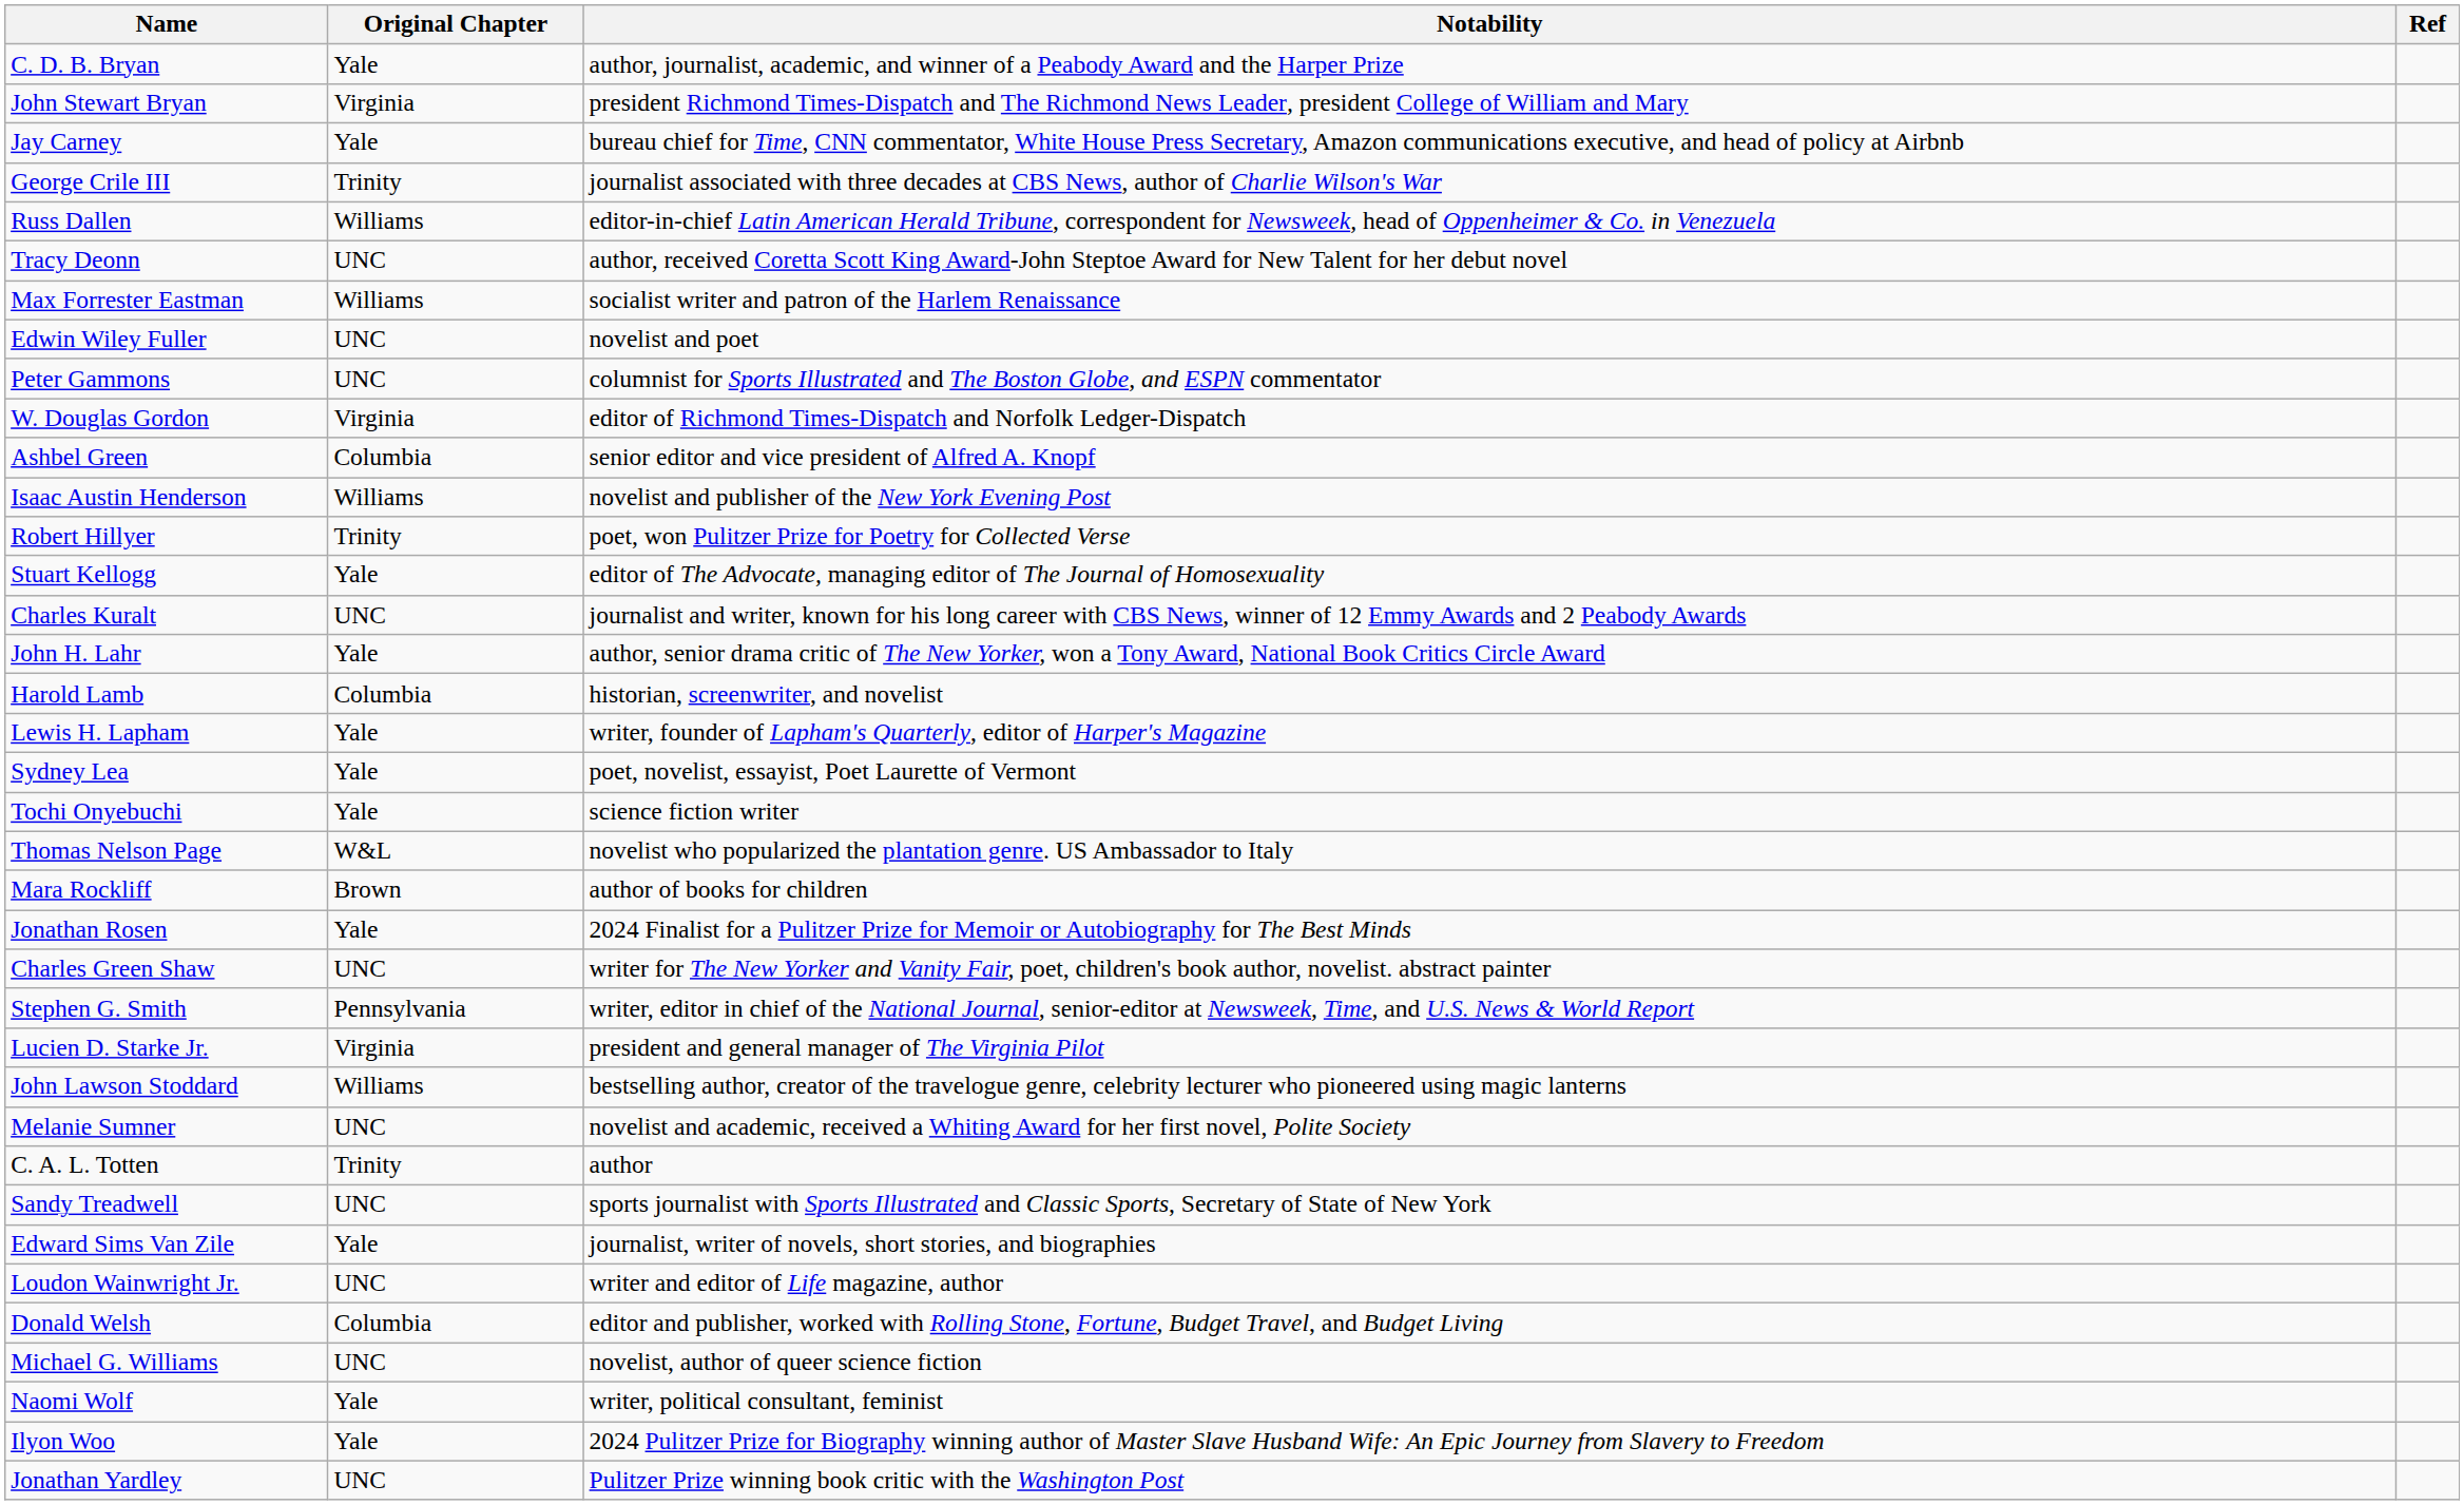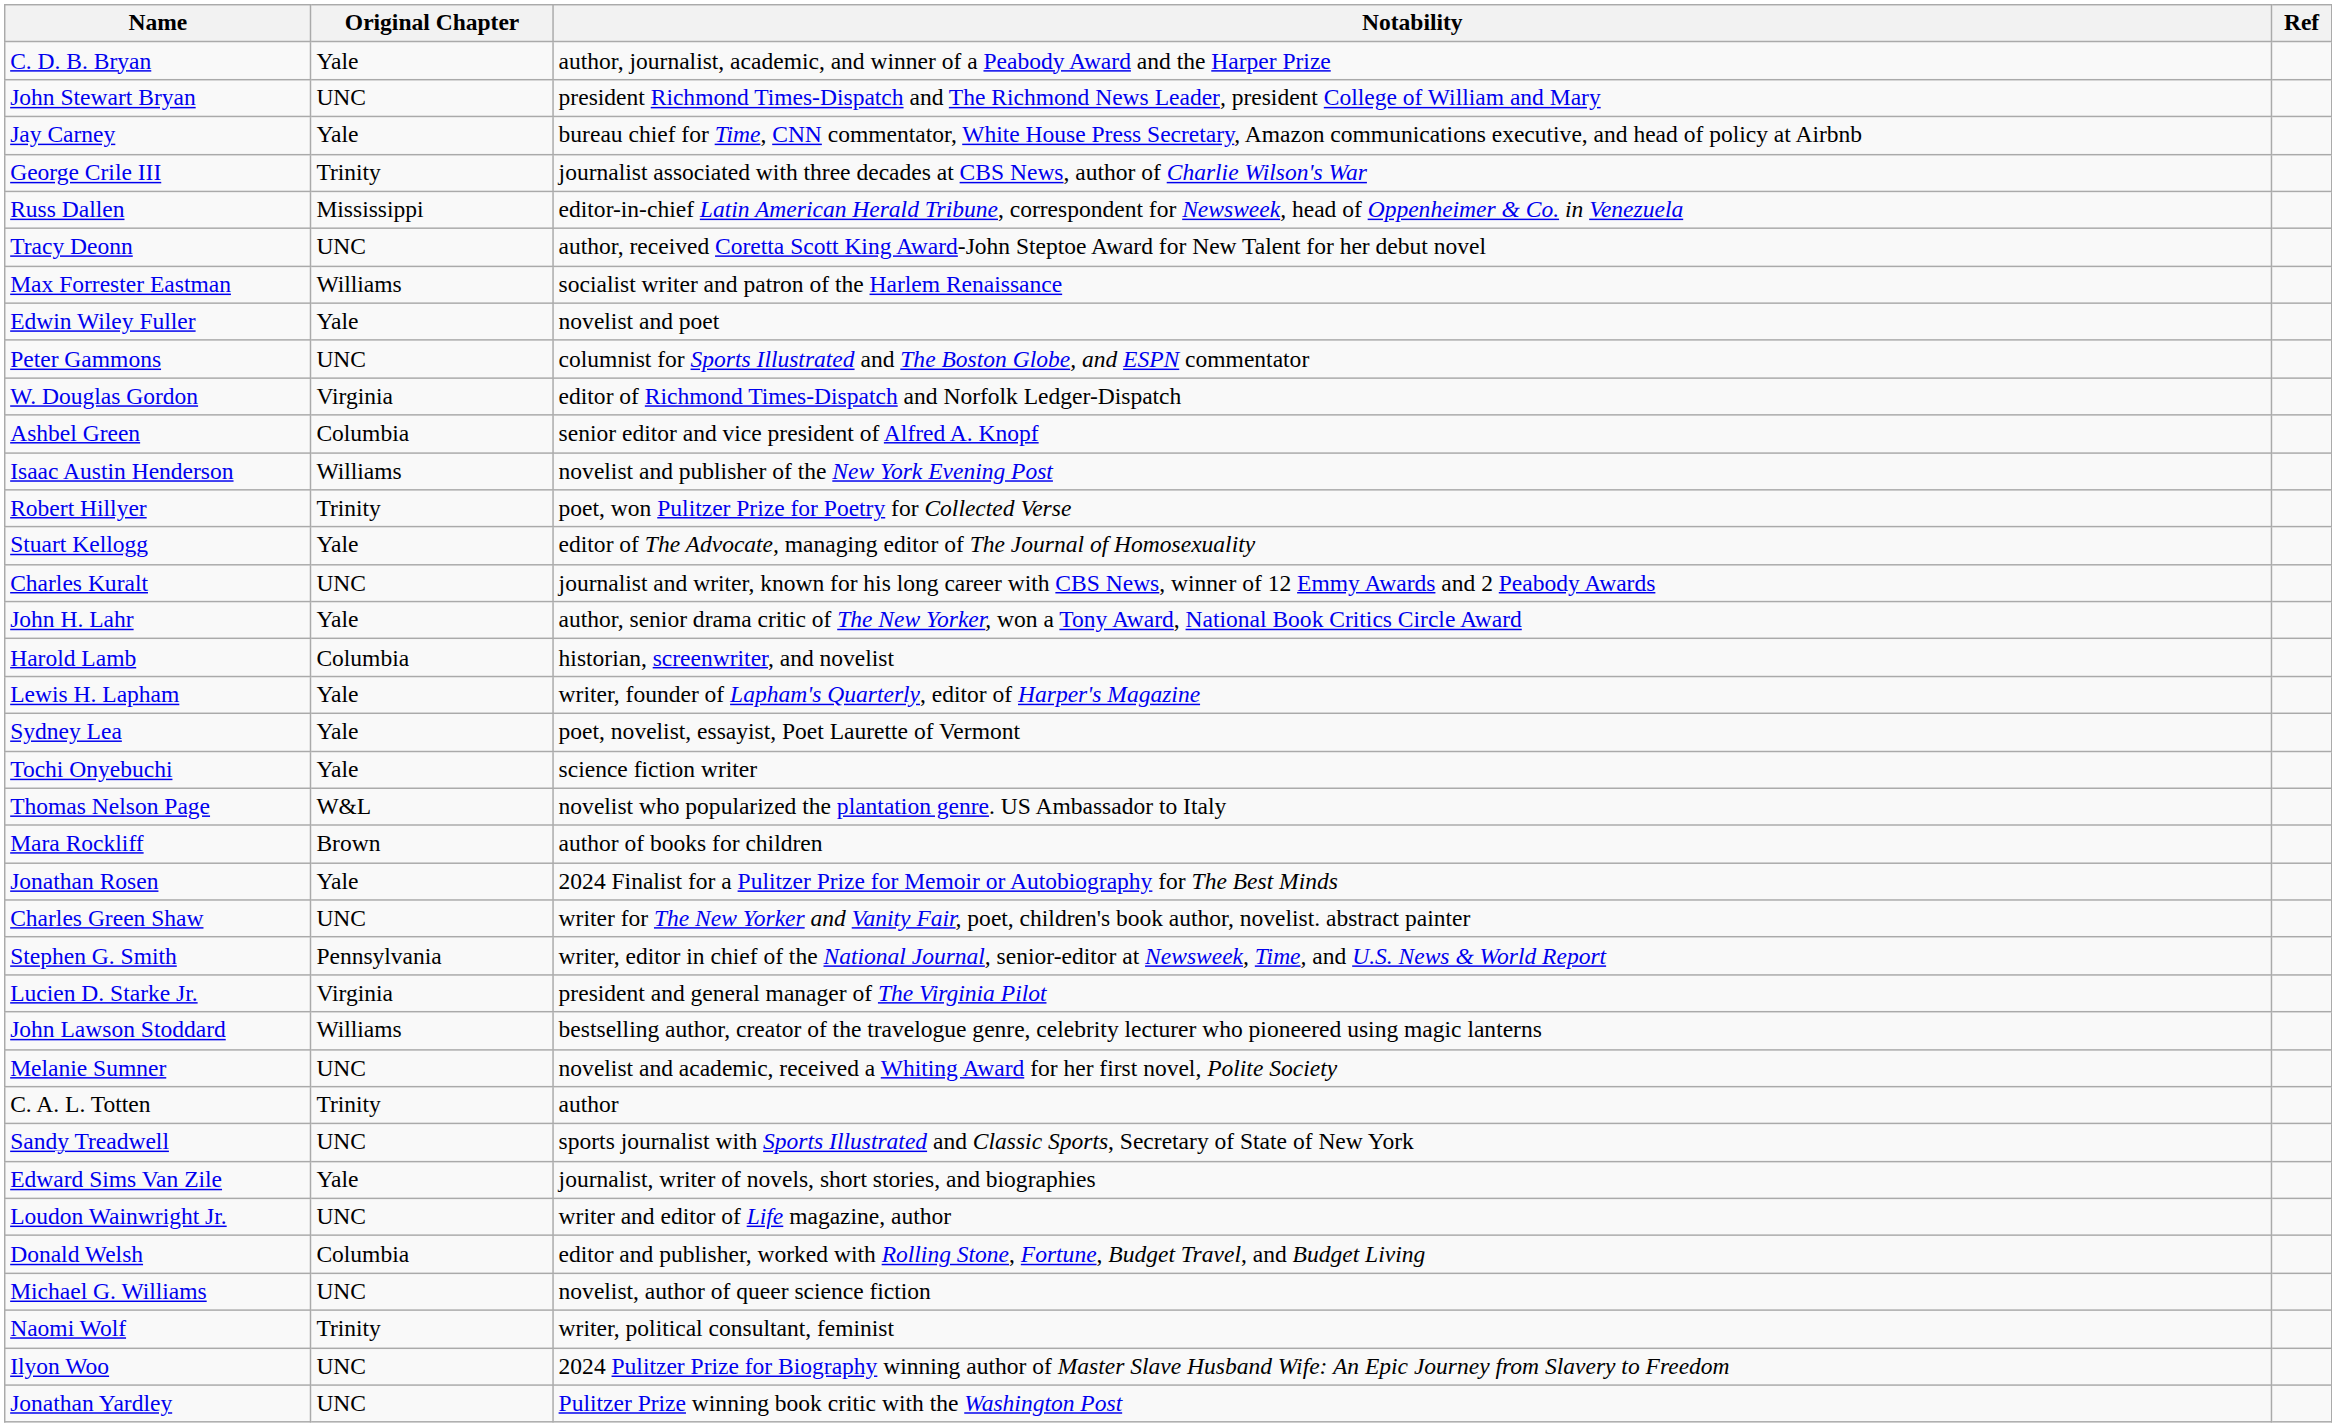 <table class="sortable wikitable" style="width:100%;">
 <tr>
 <th>Name</th>
 <th>Original Chapter</th>
 <th>Notability</th>
 <th>Ref</th>
 </tr>
 <tr>
 <td><a href='#'>C. D. B. Bryan</a></td>
 <td>Yale</td>
 <td>author, journalist, academic, and winner of a <a href='#'>Peabody Award</a> and the <a href='#'>Harper Prize</a></td>
 <td></td>
 </tr>
 <tr>
 <td><a href='#'>John Stewart Bryan</a></td>
-<td>Virginia</td>
+<td>UNC</td>
 <td>president <a href='#'>Richmond Times-Dispatch</a> and <a href='#'>The Richmond News Leader</a><em>,</em> president <a href='#'>College of William and Mary</a></td>
 <td></td>
 </tr>
 <tr>
 <td><a href='#'>Jay Carney</a></td>
 <td>Yale</td>
 <td>bureau chief for <a href='#'><em>Time</em></a>, <a href='#'>CNN</a> commentator, <a href='#'>White House Press Secretary</a>, Amazon communications executive, and head of policy at Airbnb</td>
 <td></td>
 </tr>
 <tr>
 <td><a href='#'>George Crile III</a></td>
 <td>Trinity</td>
 <td>journalist associated with three decades at <a href='#'>CBS News</a>, author of <a href='#'><em>Charlie Wilson's War</em></a></td>
 <td></td>
 </tr>
 <tr>
 <td><a href='#'>Russ Dallen</a></td>
-<td>Williams</td>
+<td>Mississippi</td>
 <td>editor-in-chief <em><a href='#'>Latin American Herald Tribune</a></em>, correspondent for <em><a href='#'>Newsweek</a>,</em> head of <em><a href='#'>Oppenheimer & Co.</a> in <a href='#'>Venezuela</a></em></td>
 <td></td>
 </tr>
 <tr>
 <td><a href='#'>Tracy Deonn</a></td>
 <td>UNC</td>
 <td>author, received <a href='#'>Coretta Scott King Award</a>-John Steptoe Award for New Talent for her debut novel</td>
 <td></td>
 </tr>
 <tr>
 <td><a href='#'>Max Forrester Eastman</a></td>
 <td>Williams</td>
 <td>socialist writer and patron of the <a href='#'>Harlem Renaissance</a></td>
 <td></td>
 </tr>
 <tr>
 <td><a href='#'>Edwin Wiley Fuller</a></td>
-<td>UNC</td>
+<td>Yale</td>
 <td>novelist and poet</td>
 <td></td>
 </tr>
 <tr>
 <td><a href='#'>Peter Gammons</a></td>
 <td>UNC</td>
 <td>columnist for <em><a href='#'>Sports Illustrated</a></em> and <em><a href='#'>The Boston Globe</a>, and <a href='#'>ESPN</a></em> commentator</td>
 <td></td>
 </tr>
 <tr>
 <td><a href='#'>W. Douglas Gordon</a></td>
 <td>Virginia</td>
 <td>editor of <a href='#'>Richmond Times-Dispatch</a> and Norfolk Ledger-Dispatch</td>
 <td></td>
 </tr>
 <tr>
 <td><a href='#'>Ashbel Green</a></td>
 <td>Columbia</td>
 <td>senior editor and vice president of <a href='#'>Alfred A. Knopf</a></td>
 <td></td>
 </tr>
 <tr>
 <td><a href='#'>Isaac Austin Henderson</a></td>
 <td>Williams</td>
 <td>novelist and publisher of the <em><a href='#'>New York Evening Post</a></em></td>
 <td></td>
 </tr>
 <tr>
 <td><a href='#'>Robert Hillyer</a></td>
 <td>Trinity</td>
 <td>poet, won <a href='#'>Pulitzer Prize for Poetry</a> for <em>Collected Verse</em></td>
 <td></td>
 </tr>
 <tr>
 <td><a href='#'>Stuart Kellogg</a></td>
 <td>Yale</td>
 <td>editor of <em>The Advocate,</em> managing editor of <em>The Journal of Homosexuality</em></td>
 <td></td>
 </tr>
 <tr>
 <td><a href='#'>Charles Kuralt</a></td>
 <td>UNC</td>
 <td>journalist and writer, known for his long career with <a href='#'>CBS News</a>, winner of 12 <a href='#'>Emmy Awards</a> and 2 <a href='#'>Peabody Awards</a></td>
 <td></td>
 </tr>
 <tr>
 <td><a href='#'>John H. Lahr</a></td>
 <td>Yale</td>
 <td>author, senior drama critic of <em><a href='#'>The New Yorker</a>,</em> won a <a href='#'>Tony Award</a>, <a href='#'>National Book Critics Circle Award</a></td>
 <td></td>
 </tr>
 <tr>
 <td><a href='#'>Harold Lamb</a></td>
 <td>Columbia</td>
 <td>historian, <a href='#'>screenwriter</a>, and novelist</td>
 <td></td>
 </tr>
 <tr>
 <td><a href='#'>Lewis H. Lapham</a></td>
 <td>Yale</td>
 <td>writer, founder of <em><a href='#'>Lapham's Quarterly</a></em>, editor of <em><a href='#'>Harper's Magazine</a></em></td>
 <td></td>
 </tr>
 <tr>
 <td><a href='#'>Sydney Lea</a></td>
 <td>Yale</td>
 <td>poet, novelist, essayist, Poet Laurette of Vermont</td>
 <td></td>
 </tr>
 <tr>
 <td><a href='#'>Tochi Onyebuchi</a></td>
 <td>Yale</td>
 <td>science fiction writer</td>
 <td></td>
 </tr>
 <tr>
 <td><a href='#'>Thomas Nelson Page</a></td>
 <td>W&L</td>
 <td>novelist who popularized the <a href='#'>plantation genre</a>. US Ambassador to Italy</td>
 <td></td>
 </tr>
 <tr>
 <td><a href='#'>Mara Rockliff</a></td>
 <td>Brown</td>
 <td>author of books for children</td>
 <td></td>
 </tr>
 <tr>
 <td><a href='#'>Jonathan Rosen</a></td>
 <td>Yale</td>
 <td>2024 Finalist for a <a href='#'>Pulitzer Prize for Memoir or Autobiography</a> for <em>The Best Minds</em></td>
 </tr>
 <tr>
 <td><a href='#'>Charles Green Shaw</a></td>
 <td>UNC</td>
 <td>writer for <em><a href='#'>The New Yorker</a> and</em> <em><a href='#'>Vanity Fair</a>,</em> poet, children's book author, novelist. abstract painter</td>
 <td></td>
 </tr>
 <tr>
 <td><a href='#'>Stephen G. Smith</a></td>
 <td>Pennsylvania</td>
 <td>writer, editor in chief of the <em><a href='#'>National Journal</a>,</em> senior-editor at <em><a href='#'>Newsweek</a>, <a href='#'>Time</a>,</em> and <em><a href='#'>U.S. News & World Report</a></em></td>
 <td></td>
 </tr>
 <tr>
 <td><a href='#'>Lucien D. Starke Jr.</a></td>
 <td>Virginia</td>
 <td>president and general manager of <em><a href='#'>The Virginia Pilot</a></em></td>
 <td></td>
 </tr>
 <tr>
 <td><a href='#'>John Lawson Stoddard</a></td>
 <td>Williams</td>
 <td>bestselling author, creator of the travelogue genre, celebrity lecturer who pioneered using magic lanterns</td>
 <td></td>
 </tr>
 <tr>
 <td><a href='#'>Melanie Sumner</a></td>
 <td>UNC</td>
 <td>novelist and academic, received a <a href='#'>Whiting Award</a> for her first novel, <em>Polite Society</em></td>
 <td></td>
 </tr>
 <tr>
 <td>C. A. L. Totten</td>
 <td>Trinity</td>
 <td>author</td>
 <td></td>
 </tr>
 <tr>
 <td><a href='#'>Sandy Treadwell</a></td>
 <td>UNC</td>
 <td>sports journalist with <em><a href='#'>Sports Illustrated</a></em> and <em>Classic Sports</em>, Secretary of State of New York</td>
 <td></td>
 </tr>
 <tr>
 <td><a href='#'>Edward Sims Van Zile</a></td>
 <td>Yale</td>
 <td>journalist, writer of novels, short stories, and biographies</td>
 <td></td>
 </tr>
 <tr>
 <td><a href='#'>Loudon Wainwright Jr.</a></td>
 <td>UNC</td>
 <td>writer and editor of <em><a href='#'>Life</a></em> magazine, author</td>
 <td></td>
 </tr>
 <tr>
 <td><a href='#'>Donald Welsh</a></td>
 <td>Columbia</td>
 <td>editor and publisher, worked with <em><a href='#'>Rolling Stone</a></em>, <em><a href='#'>Fortune</a></em>, <em>Budget Travel</em>, and <em>Budget Living</em></td>
 <td></td>
 </tr>
 <tr>
 <td><a href='#'>Michael G. Williams</a></td>
 <td>UNC</td>
 <td>novelist, author of queer science fiction</td>
 <td></td>
 </tr>
 <tr>
 <td><a href='#'>Naomi Wolf</a></td>
-<td>Yale</td>
+<td>Trinity</td>
 <td>writer, political consultant, feminist</td>
 <td></td>
 </tr>
 <tr>
 <td><a href='#'>Ilyon Woo</a></td>
-<td>Yale</td>
+<td>UNC</td>
 <td>2024 <a href='#'>Pulitzer Prize for Biography</a> winning author of <em>Master Slave Husband Wife: An Epic Journey from Slavery to Freedom</em></td>
 <td></td>
 </tr>
 <tr>
 <td><a href='#'>Jonathan Yardley</a></td>
 <td>UNC</td>
 <td><a href='#'>Pulitzer Prize</a> winning book critic with the <em><a href='#'>Washington Post</a></em></td>
 <td></td>
 </tr>
 </table>
